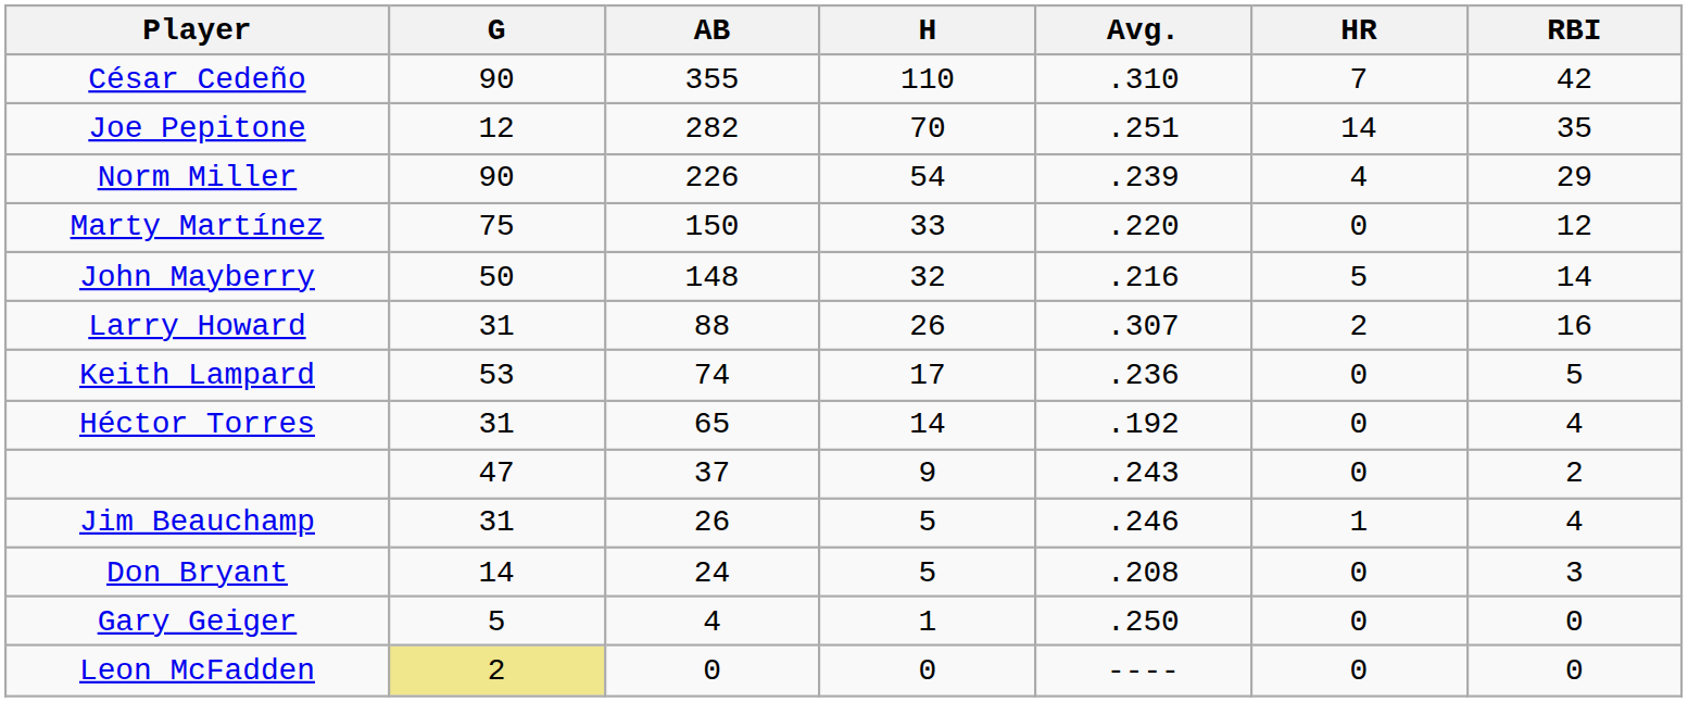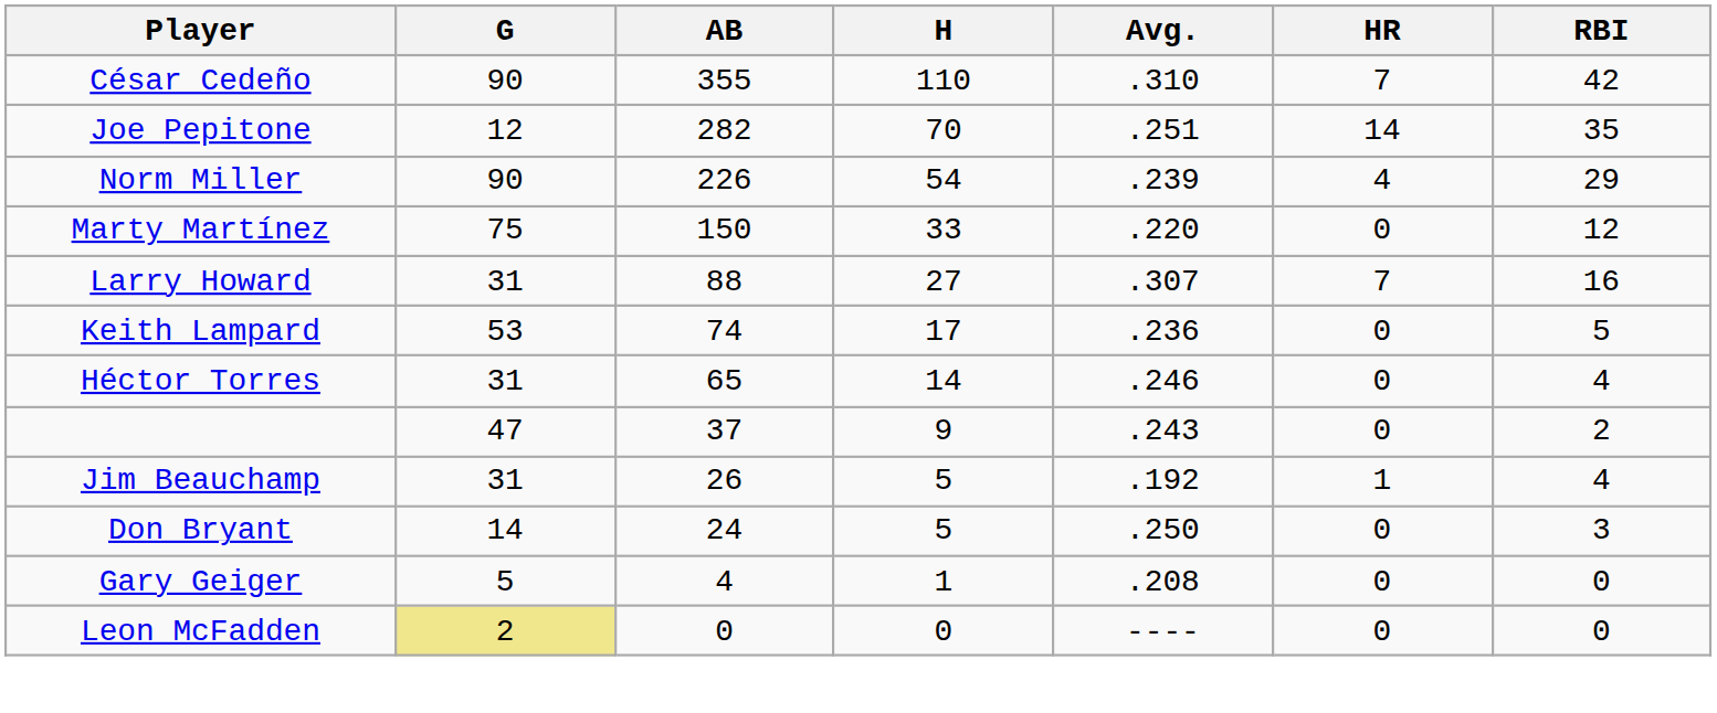 <table class="wikitable sortable">
 <tr>
 <th bgcolor="#DDDDFF" width="16%">Player</th>
 <th bgcolor="#DDDDFF" width="9%">G</th>
 <th bgcolor="#DDDDFF" width="9%">AB</th>
 <th bgcolor="#DDDDFF" width="9%">H</th>
 <th bgcolor="#DDDDFF" width="9%">Avg.</th>
 <th bgcolor="#DDDDFF" width="9%">HR</th>
 <th bgcolor="#DDDDFF" width="9%">RBI</th>
 </tr>
 <tr align="center">
 <td><a href='#'>César Cedeño</a></td>
 <td>90</td>
 <td>355</td>
 <td>110</td>
 <td>.310</td>
 <td>7</td>
 <td>42</td>
 </tr>
 <tr align=center>
 <td><a href='#'>Joe Pepitone</a></td>
 <td>12</td>
 <td>282</td>
 <td>70</td>
 <td>.251</td>
 <td>14</td>
 <td>35</td>
 </tr>
 <tr align=center>
 <td><a href='#'>Norm Miller</a></td>
 <td>90</td>
 <td>226</td>
 <td>54</td>
 <td>.239</td>
 <td>4</td>
 <td>29</td>
 </tr>
 <tr align=center>
 <td><a href='#'>Marty Martínez</a></td>
 <td>75</td>
 <td>150</td>
 <td>33</td>
 <td>.220</td>
 <td>0</td>
 <td>12</td>
 </tr>
 <tr align=center>
-<td><a href='#'>John Mayberry</a></td>
-<td>50</td>
-<td>148</td>
-<td>32</td>
-<td>.216</td>
-<td>5</td>
-<td>14</td>
-</tr>
-<tr align=center>
 <td><a href='#'>Larry Howard</a></td>
 <td>31</td>
 <td>88</td>
-<td>26</td>
+<td>27</td>
 <td>.307</td>
-<td>2</td>
+<td>7</td>
 <td>16</td>
 </tr>
 <tr align=center>
 <td><a href='#'>Keith Lampard</a></td>
 <td>53</td>
 <td>74</td>
 <td>17</td>
 <td>.236</td>
 <td>0</td>
 <td>5</td>
 </tr>
 <tr align=center>
 <td><a href='#'>Héctor Torres</a></td>
 <td>31</td>
 <td>65</td>
 <td>14</td>
-<td>.192</td>
+<td>.246</td>
 <td>0</td>
 <td>4</td>
 </tr>
 <tr align=center>
 <td></td>
 <td>47</td>
 <td>37</td>
 <td>9</td>
 <td>.243</td>
 <td>0</td>
 <td>2</td>
 </tr>
 <tr align="center">
 <td><a href='#'>Jim Beauchamp</a></td>
 <td>31</td>
 <td>26</td>
 <td>5</td>
-<td>.246</td>
+<td>.192</td>
 <td>1</td>
 <td>4</td>
 </tr>
 <tr align=center>
 <td><a href='#'>Don Bryant</a></td>
 <td>14</td>
 <td>24</td>
 <td>5</td>
-<td>.208</td>
+<td>.250</td>
 <td>0</td>
 <td>3</td>
 </tr>
 <tr align=center>
 <td><a href='#'>Gary Geiger</a></td>
 <td>5</td>
 <td>4</td>
 <td>1</td>
-<td>.250</td>
+<td>.208</td>
 <td>0</td>
 <td>0</td>
 </tr>
 <tr align=center>
 <td><a href='#'>Leon McFadden</a></td>
 <td style="background: khaki;">2</td>
 <td>0</td>
 <td>0</td>
 <td>----</td>
 <td>0</td>
 <td>0</td>
 </tr>
 </table>
